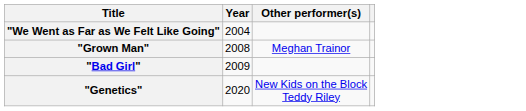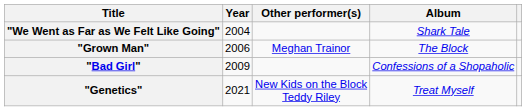 <table class="wikitable plainrowheaders" style="text-align:center;">
 <tr>
 <th scope="col">Title</th>
 <th scope="col">Year</th>
 <th scope="col">Other performer(s)</th>
+<th scope="col">Album</th>
 <th scope="col"></th>
 </tr>
 <tr>
 <th scope="row">"We Went as Far as We Felt Like Going"</th>
 <td>2004</td>
 <td></td>
+<td><em><a href='#'>Shark Tale</a></em></td>
 <td></td>
 </tr>
 <tr>
 <th scope="row">"Grown Man"</th>
-<td>2008</td>
+<td>2006</td>
 <td><a href='#'>Meghan Trainor</a></td>
+<td><em><a href='#'>The Block</a></em></td>
 <td></td>
 </tr>
 <tr>
 <th scope="row">"<a href='#'>Bad Girl</a>"</th>
 <td>2009</td>
 <td></td>
+<td><em><a href='#'>Confessions of a Shopaholic</a></em></td>
 <td></td>
 </tr>
 <tr>
 <th scope="row">"Genetics"</th>
-<td>2020</td>
+<td>2021</td>
 <td><a href='#'>New Kids on the Block</a><br><a href='#'>Teddy Riley</a></td>
+<td><em><a href='#'>Treat Myself</a></em></td>
 <td></td>
 </tr>
 </table>
